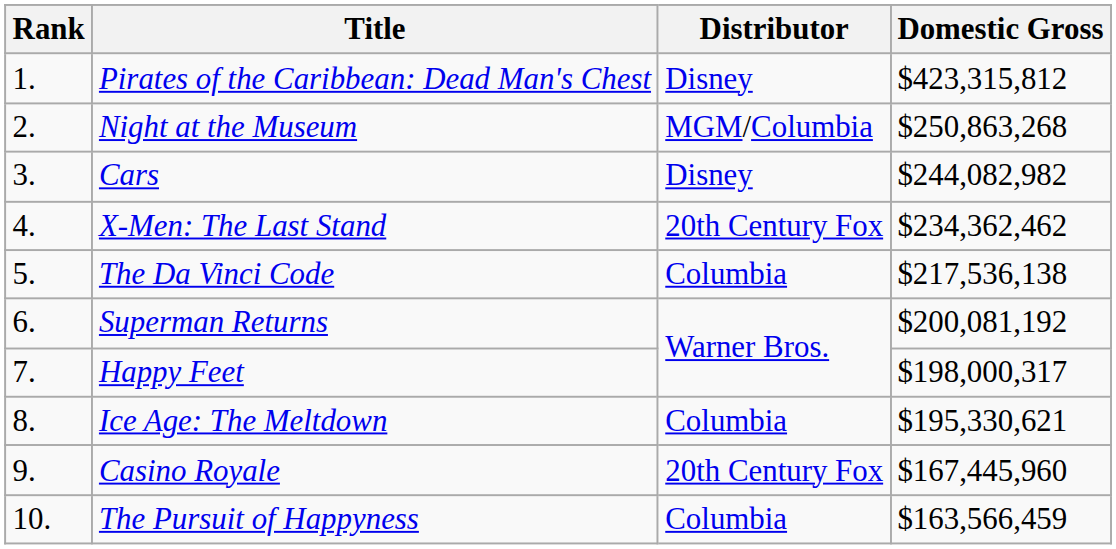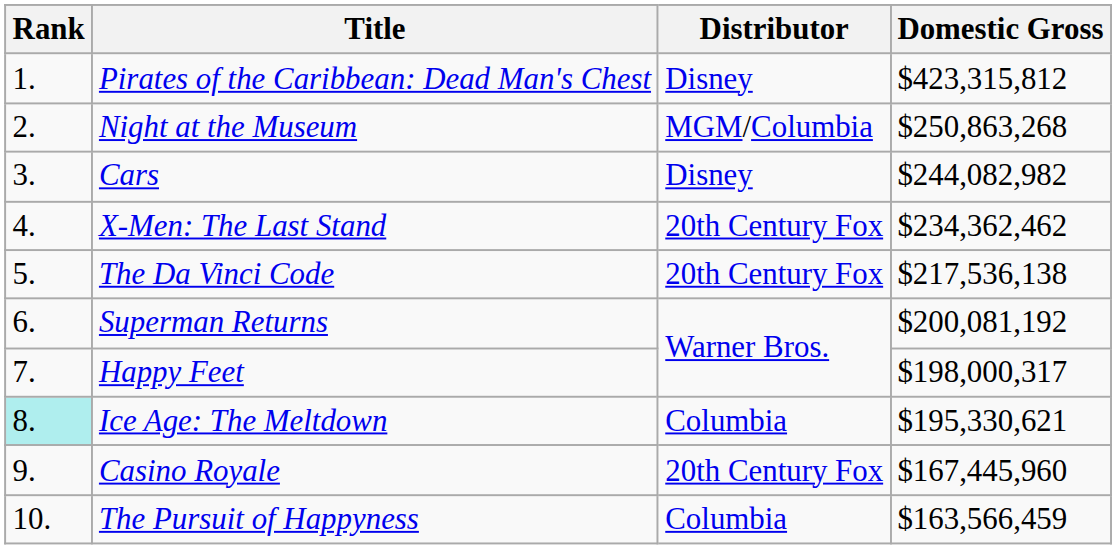 <table class="wikitable sortable" style="margin:auto; margin:auto;">
 <tr>
 <th>Rank</th>
 <th>Title</th>
 <th>Distributor</th>
 <th>Domestic Gross</th>
 </tr>
 <tr>
 <td>1.</td>
 <td><em><a href='#'>Pirates of the Caribbean: Dead Man's Chest</a></em></td>
 <td><a href='#'>Disney</a></td>
 <td>$423,315,812</td>
 </tr>
 <tr>
 <td>2.</td>
 <td><em><a href='#'>Night at the Museum</a></em></td>
 <td><a href='#'>MGM</a>/<a href='#'>Columbia</a></td>
 <td>$250,863,268</td>
 </tr>
 <tr>
 <td>3.</td>
 <td><em><a href='#'>Cars</a></em></td>
 <td><a href='#'>Disney</a></td>
 <td>$244,082,982</td>
 </tr>
 <tr>
 <td>4.</td>
 <td><em><a href='#'>X-Men: The Last Stand</a></em></td>
 <td><a href='#'>20th Century Fox</a></td>
 <td>$234,362,462</td>
 </tr>
 <tr>
 <td>5.</td>
 <td><em><a href='#'>The Da Vinci Code</a></em></td>
-<td><a href='#'>Columbia</a></td>
+<td><a href='#'>20th Century Fox</a></td>
 <td>$217,536,138</td>
 </tr>
 <tr>
 <td>6.</td>
 <td><em><a href='#'>Superman Returns</a></em></td>
 <td rowspan=2><a href='#'>Warner Bros.</a></td>
 <td>$200,081,192</td>
 </tr>
 <tr>
 <td>7.</td>
 <td><em><a href='#'>Happy Feet</a></em></td>
 <td>$198,000,317</td>
 </tr>
 <tr>
-<td>8.</td>
+<td style="background: paleturquoise;">8.</td>
 <td><em><a href='#'>Ice Age: The Meltdown</a></em></td>
 <td><a href='#'>Columbia</a></td>
 <td>$195,330,621</td>
 </tr>
 <tr>
 <td>9.</td>
 <td><em><a href='#'>Casino Royale</a></em></td>
 <td><a href='#'>20th Century Fox</a></td>
 <td>$167,445,960</td>
 </tr>
 <tr>
 <td>10.</td>
 <td><em><a href='#'>The Pursuit of Happyness</a></em></td>
 <td><a href='#'>Columbia</a></td>
 <td>$163,566,459</td>
 </tr>
 </table>
